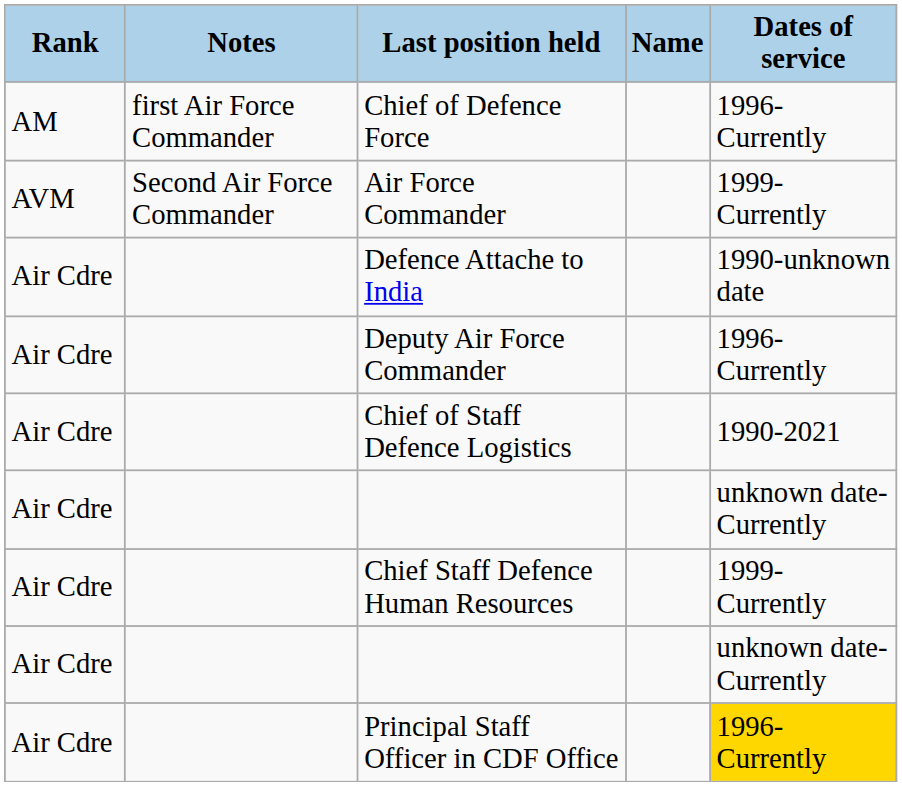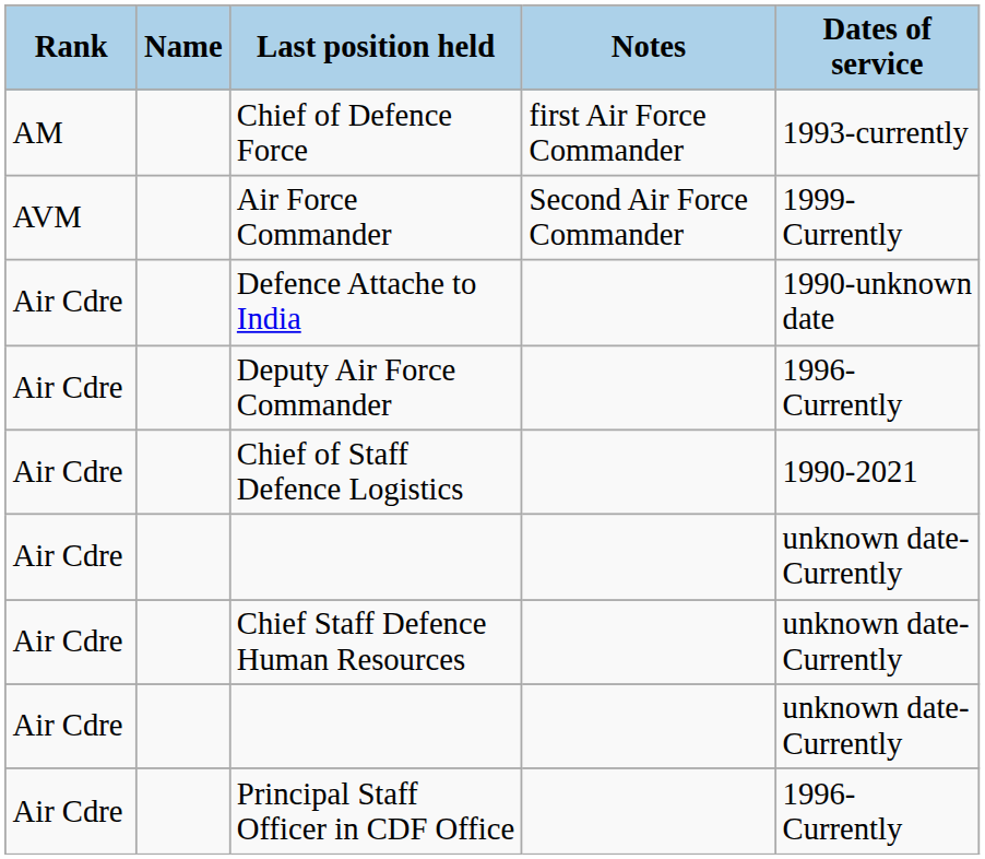 <table class="wikitable sortable" style="width:80%;">
 <tr>
 <th scope="col"; width="60px" style="background-color: #ACD1E9;">Rank</th>
+<th scope="col"; style="background-color: #ACD1E9;">Name</th>
+<th scope="col"; style="background-color: #ACD1E9;">Last position held</th>
 <th scope="col"; style="background-color: #ACD1E9;">Notes</th>
-<th scope="col"; style="background-color: #ACD1E9;">Last position held</th>
-<th scope="col"; style="background-color: #ACD1E9;">Name</th>
 <th scope="col"; style="background-color: #ACD1E9;">Dates of service</th>
 </tr>
 <tr>
 <td>AM</td>
+<td></td>
+<td>Chief of Defence Force</td>
 <td>first Air Force Commander</td>
-<td>Chief of Defence Force</td>
-<td></td>
-<td>1996-Currently</td>
+<td>1993-currently</td>
 </tr>
 <tr>
 <td>AVM</td>
+<td></td>
+<td>Air Force Commander</td>
 <td>Second Air Force Commander</td>
-<td>Air Force Commander</td>
-<td></td>
 <td>1999-Currently</td>
 </tr>
 <tr>
 <td>Air Cdre</td>
 <td></td>
 <td>Defence Attache to <a href='#'>India</a></td>
 <td></td>
 <td>1990-unknown date</td>
 </tr>
 <tr>
 <td>Air Cdre</td>
 <td></td>
 <td>Deputy Air Force Commander</td>
 <td></td>
 <td>1996-Currently</td>
 </tr>
 <tr>
 <td>Air Cdre</td>
 <td></td>
 <td>Chief of Staff Defence Logistics</td>
 <td></td>
 <td>1990-2021</td>
 </tr>
 <tr>
 <td>Air Cdre</td>
 <td></td>
 <td></td>
 <td></td>
 <td>unknown date-Currently</td>
 </tr>
 <tr>
 <td>Air Cdre</td>
 <td></td>
 <td>Chief Staff Defence Human Resources</td>
 <td></td>
-<td>1999-Currently</td>
+<td>unknown date-Currently</td>
 </tr>
 <tr>
 <td>Air Cdre</td>
 <td></td>
 <td></td>
 <td></td>
 <td>unknown date-Currently</td>
 </tr>
 <tr>
 <td>Air Cdre</td>
 <td></td>
 <td>Principal Staff Officer in CDF Office</td>
 <td></td>
-<td style="background: gold;">1996-Currently</td>
+<td>1996-Currently</td>
 </tr>
 </table>
